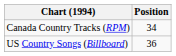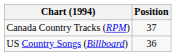 <table class="wikitable sortable">
 <tr>
 <th scope="col">Chart (1994)</th>
 <th scope="col">Position</th>
 </tr>
 <tr>
 <td>Canada Country Tracks (<em><a href='#'>RPM</a></em>)</td>
-<td align="center">34</td>
+<td align="center">37</td>
 </tr>
 <tr>
 <td>US <a href='#'>Country Songs</a> (<em><a href='#'>Billboard</a></em>)</td>
 <td align="center">36</td>
 </tr>
 </table>
